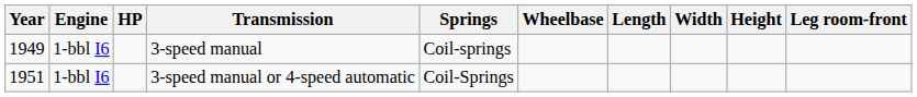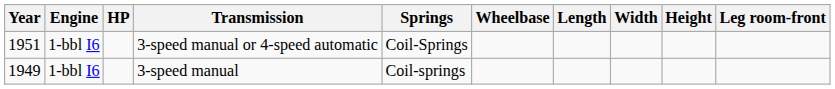 <table class="wikitable" style="font-size: 90%;">
 <tr>
 <th>Year</th>
 <th>Engine</th>
 <th>HP</th>
 <th>Transmission</th>
 <th>Springs</th>
 <th>Wheelbase</th>
 <th>Length</th>
 <th>Width</th>
 <th>Height</th>
 <th>Leg room-front</th>
 </tr>
 <tr>
+<td>1951</td>
+<td> 1-bbl <a href='#'>I6</a></td>
+<td></td>
+<td>3-speed manual or 4-speed automatic</td>
+<td>Coil-Springs</td>
+<td></td>
+<td></td>
+<td></td>
+<td></td>
+<td></td>
+</tr>
+<tr>
 <td>1949</td>
 <td> 1-bbl <a href='#'>I6</a></td>
 <td></td>
 <td>3-speed manual</td>
 <td>Coil-springs</td>
 <td></td>
 <td></td>
 <td></td>
 <td></td>
 <td></td>
 </tr>
-<tr>
-<td>1951</td>
-<td> 1-bbl <a href='#'>I6</a></td>
-<td></td>
-<td>3-speed manual or 4-speed automatic</td>
-<td>Coil-Springs</td>
-<td></td>
-<td></td>
-<td></td>
-<td></td>
-<td></td>
-</tr>
 </table>
